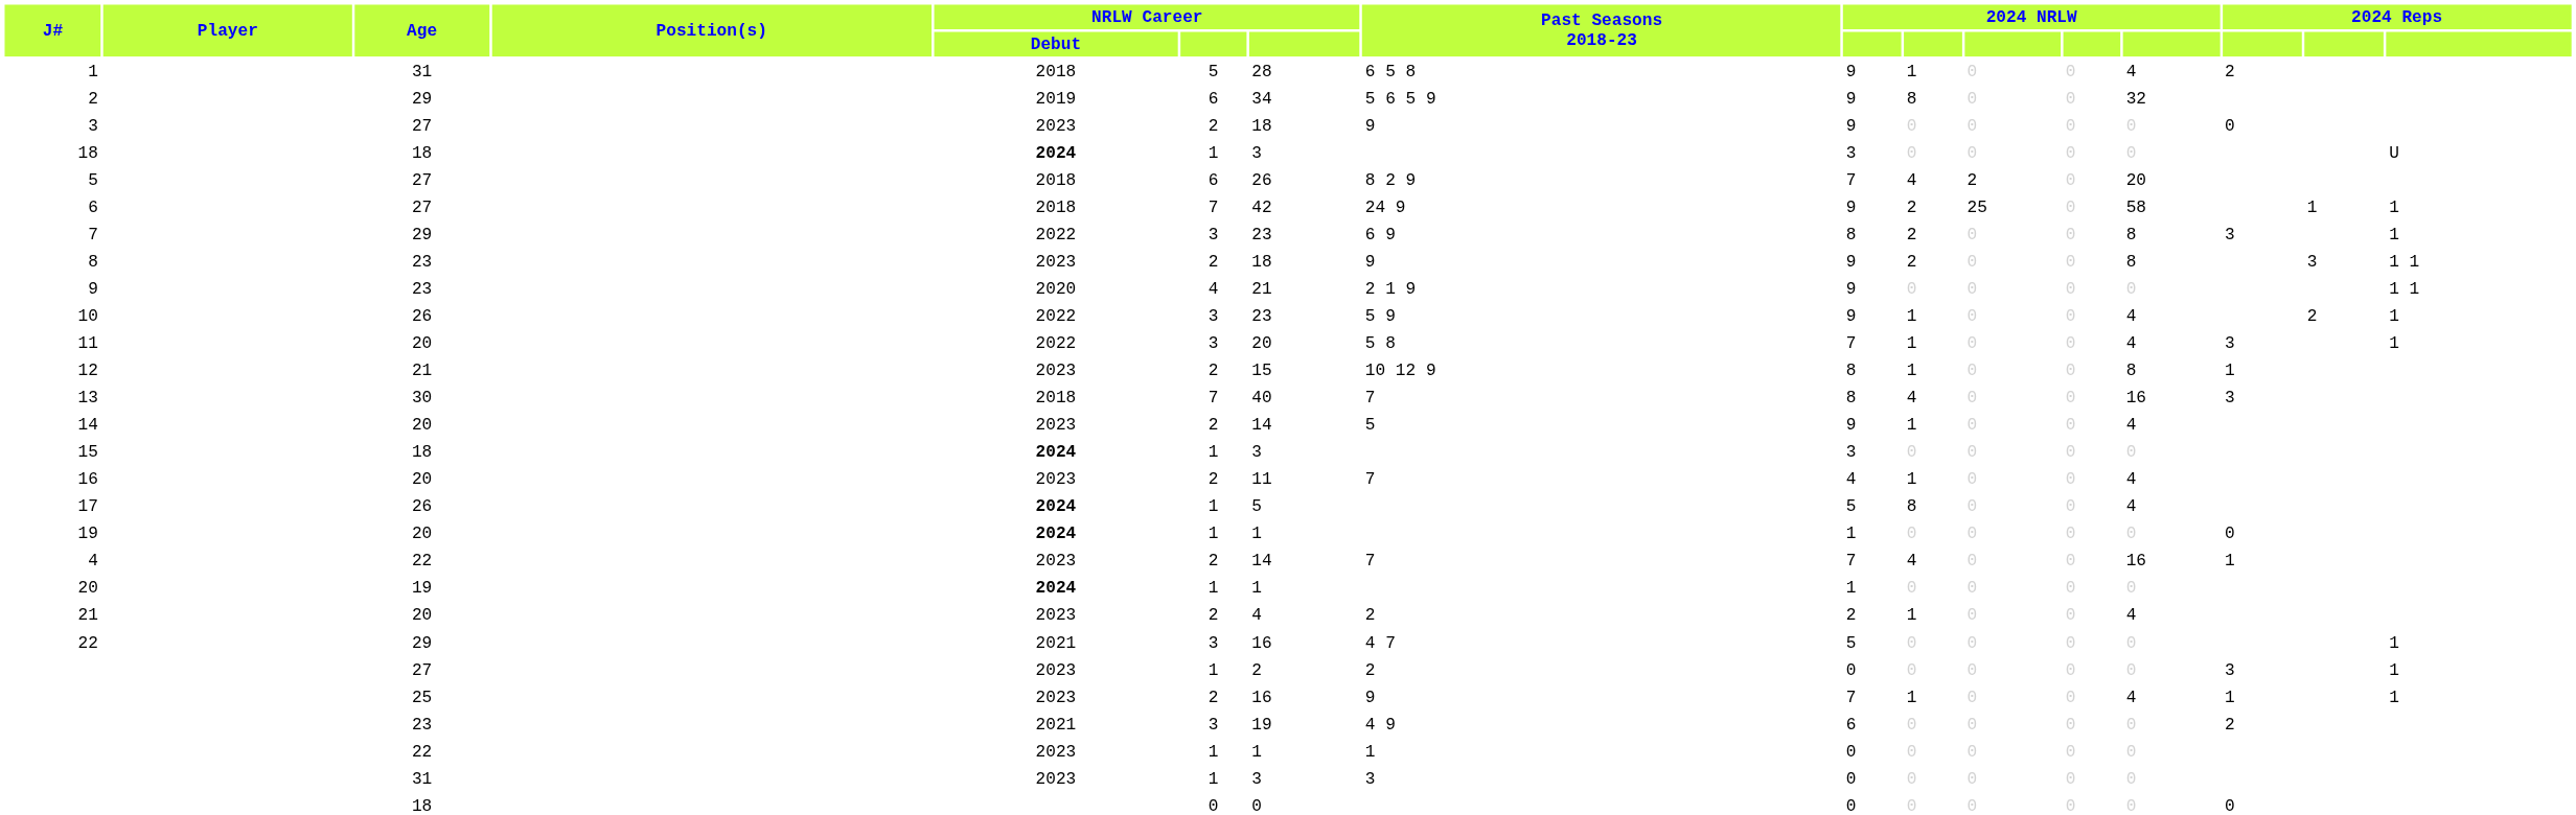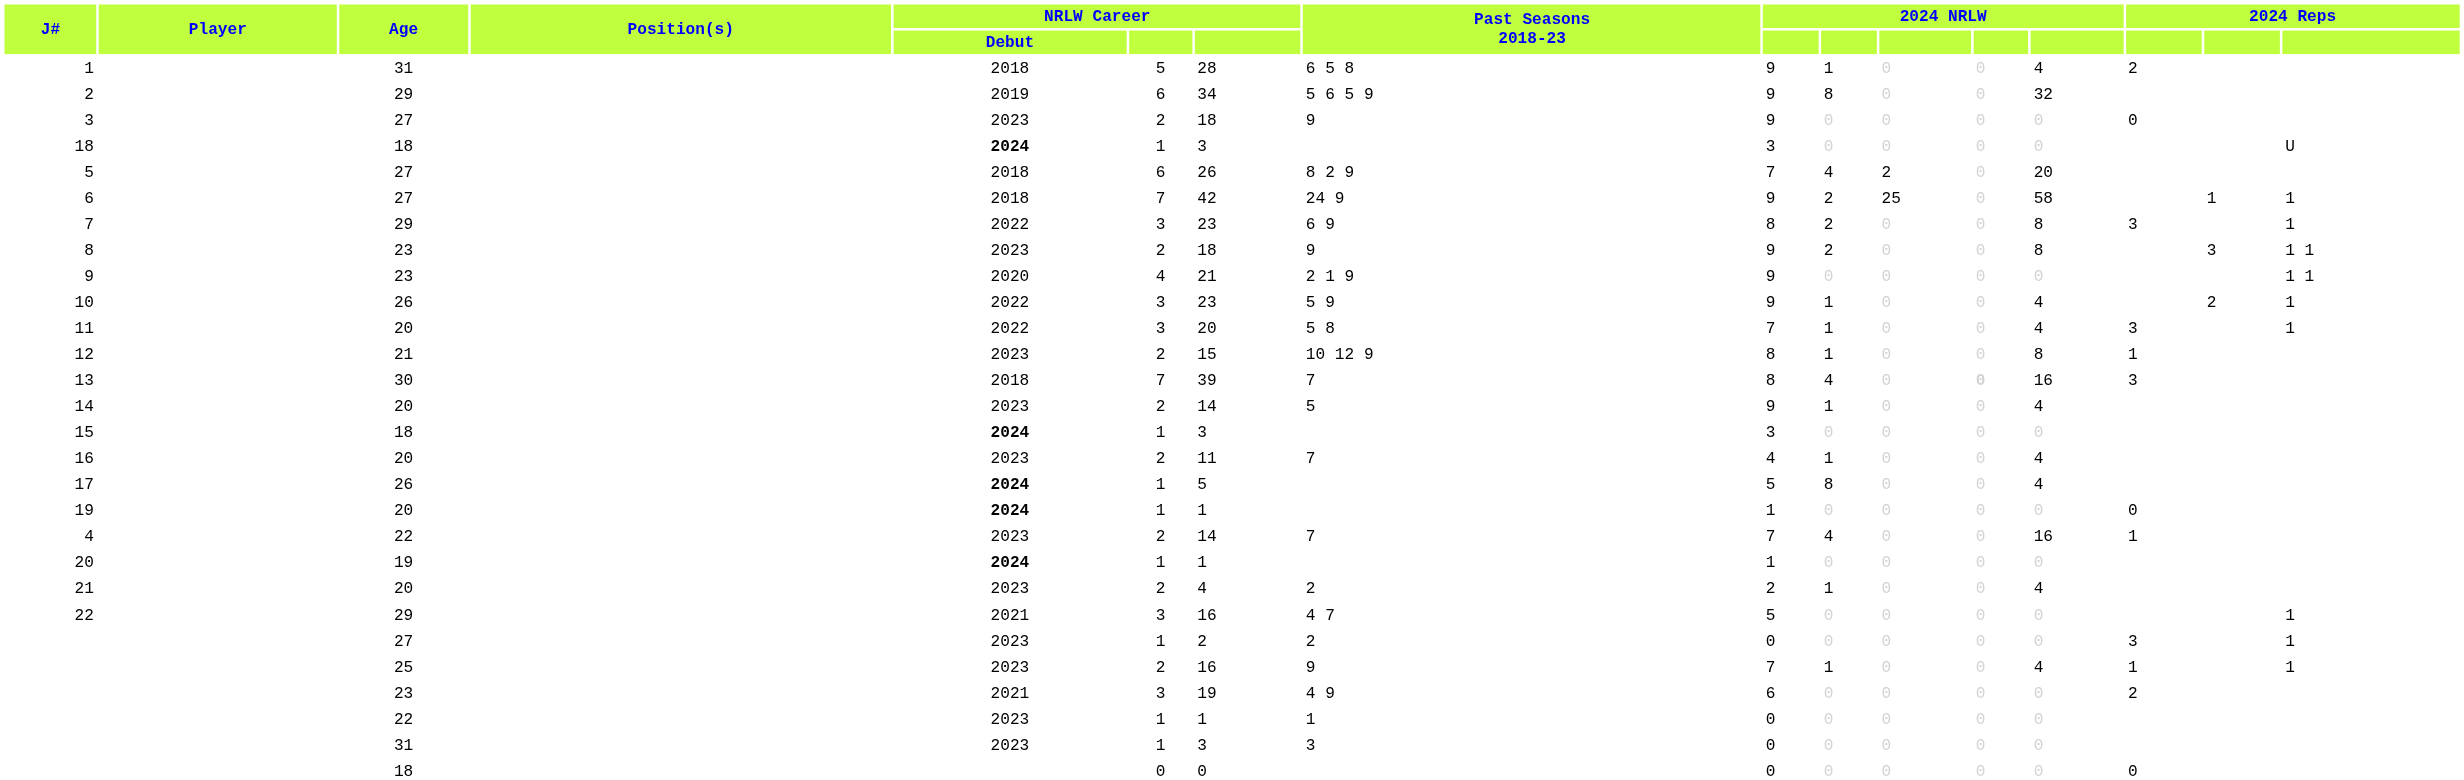 <table class="sortable" border="0" cellspacing="2" cellpadding="2" style="width:100%;" style="text-align:right;">
 <tr style="background:#C0FF3E; color:blue">
 <th rowspan=2>J#</th>
 <th rowspan=2 align=center>Player</th>
 <th rowspan=2>Age</th>
 <th rowspan=2>Position(s)</th>
 <th colspan=3 align=center>NRLW Career</th>
 <th rowspan=2 class="unsortable" align=center>Past Seasons<br>2018-23</th>
 <th colspan=5 align=center>2024 NRLW</th>
 <th colspan=3 align=center>2024 Reps</th>
 </tr>
 <tr style="background:#C0FF3E; color:blue">
 <th>Debut</th>
 <th></th>
 <th></th>
 <th></th>
 <th></th>
 <th class="unsortable"></th>
 <th class="unsortable"></th>
 <th></th>
 <th class="unsortable"></th>
 <th class="unsortable"></th>
 <th class="unsortable"></th>
 </tr>
 <tr>
 <td align=right>1</td>
 <td align=left></td>
 <td align=center>31</td>
 <td align=center></td>
 <td align=center>2018</td>
 <td align=center>5</td>
 <td>28</td>
 <td align=left> 6  5  8</td>
 <td align=left> 9</td>
 <td>1</td>
 <td style="color:lightgray">0</td>
 <td style="color:lightgray">0</td>
 <td>4</td>
 <td> 2</td>
 <td></td>
 <td></td>
 </tr>
 <tr>
 <td align=right>2</td>
 <td align=left></td>
 <td align=center>29</td>
 <td align=center></td>
 <td align=center>2019</td>
 <td align=center>6</td>
 <td>34</td>
 <td align=left> 5  6  5  9</td>
 <td align=left> 9</td>
 <td>8</td>
 <td style="color:lightgray">0</td>
 <td style="color:lightgray">0</td>
 <td>32</td>
 <td></td>
 <td></td>
 <td></td>
 </tr>
 <tr>
 <td align=right>3</td>
 <td align=left></td>
 <td align=center>27</td>
 <td align=center></td>
 <td align=center>2023</td>
 <td align=center>2</td>
 <td>18</td>
 <td align=left> 9</td>
 <td align=left> 9</td>
 <td style="color:lightgray">0</td>
 <td style="color:lightgray">0</td>
 <td style="color:lightgray">0</td>
 <td style="color:lightgray">0</td>
 <td> 0</td>
 <td></td>
 <td></td>
 </tr>
 <tr>
 <td align=right>18</td>
 <td align=left></td>
 <td align=center>18</td>
 <td align=center></td>
 <td align=center><strong>2024</strong></td>
 <td align=center>1</td>
 <td>3</td>
 <td align=left></td>
 <td align=left> 3</td>
 <td style="color:lightgray">0</td>
 <td style="color:lightgray">0</td>
 <td style="color:lightgray">0</td>
 <td style="color:lightgray">0</td>
 <td></td>
 <td></td>
 <td> U</td>
 </tr>
 <tr>
 <td align=right>5</td>
 <td align=left></td>
 <td align=center>27</td>
 <td align=center></td>
 <td align=center>2018</td>
 <td align=center>6</td>
 <td>26</td>
 <td align=left> 8  2  9</td>
 <td align=left> 7</td>
 <td>4</td>
 <td>2</td>
 <td style="color:lightgray">0</td>
 <td>20</td>
 <td></td>
 <td></td>
 <td></td>
 </tr>
 <tr>
 <td align=right>6</td>
 <td align=left></td>
 <td align=center>27</td>
 <td align=center></td>
 <td align=center>2018</td>
 <td align=center>7</td>
 <td>42</td>
 <td align=left> 24  9</td>
 <td align=left> 9</td>
 <td>2</td>
 <td>25</td>
 <td style="color:lightgray">0</td>
 <td>58</td>
 <td></td>
 <td> 1</td>
 <td> 1</td>
 </tr>
 <tr>
 <td align=right>7</td>
 <td align=left></td>
 <td align=center>29</td>
 <td align=center></td>
 <td align=center>2022</td>
 <td align=center>3</td>
 <td>23</td>
 <td align=left> 6  9</td>
 <td align=left> 8</td>
 <td>2</td>
 <td style="color:lightgray">0</td>
 <td style="color:lightgray">0</td>
 <td>8</td>
 <td> 3</td>
 <td></td>
 <td> 1</td>
 </tr>
 <tr>
 <td align=right>8</td>
 <td align=left></td>
 <td align=center>23</td>
 <td align=center></td>
 <td align=center>2023</td>
 <td align=center>2</td>
 <td>18</td>
 <td align=left> 9</td>
 <td align=left> 9</td>
 <td>2</td>
 <td style="color:lightgray">0</td>
 <td style="color:lightgray">0</td>
 <td>8</td>
 <td></td>
 <td> 3</td>
 <td> 1  1</td>
 </tr>
 <tr>
 <td align=right>9</td>
 <td align=left></td>
 <td align=center>23</td>
 <td align=center></td>
 <td align=center>2020</td>
 <td align=center>4</td>
 <td>21</td>
 <td align=left> 2  1  9</td>
 <td align=left> 9</td>
 <td style="color:lightgray">0</td>
 <td style="color:lightgray">0</td>
 <td style="color:lightgray">0</td>
 <td style="color:lightgray">0</td>
 <td></td>
 <td></td>
 <td> 1  1</td>
 </tr>
 <tr>
 <td align=right>10</td>
 <td align=left></td>
 <td align=center>26</td>
 <td align=center></td>
 <td align=center>2022</td>
 <td align=center>3</td>
 <td>23</td>
 <td align=left> 5  9</td>
 <td align=left> 9</td>
 <td>1</td>
 <td style="color:lightgray">0</td>
 <td style="color:lightgray">0</td>
 <td>4</td>
 <td></td>
 <td> 2</td>
 <td> 1</td>
 </tr>
 <tr>
 <td align=right>11</td>
 <td align=left></td>
 <td align=center>20</td>
 <td align=center></td>
 <td align=center>2022</td>
 <td align=center>3</td>
 <td>20</td>
 <td align=left> 5  8</td>
 <td align=left> 7</td>
 <td>1</td>
 <td style="color:lightgray">0</td>
 <td style="color:lightgray">0</td>
 <td>4</td>
 <td> 3</td>
 <td></td>
 <td> 1</td>
 </tr>
 <tr>
 <td align=right>12</td>
 <td align=left></td>
 <td align=center>21</td>
 <td align=center></td>
 <td align=center>2023</td>
 <td align=center>2</td>
 <td>15</td>
 <td align=left> 10  12  9</td>
 <td align=left> 8</td>
 <td>1</td>
 <td style="color:lightgray">0</td>
 <td style="color:lightgray">0</td>
 <td>8</td>
 <td> 1</td>
 <td></td>
 <td></td>
 </tr>
 <tr>
 <td align=right>13</td>
 <td align=left></td>
 <td align=center>30</td>
 <td align=center></td>
 <td align=center>2018</td>
 <td align=center>7</td>
-<td>40</td>
+<td>39</td>
 <td align=left> 7</td>
 <td align=left> 8</td>
 <td>4</td>
 <td style="color:lightgray">0</td>
-<td style="color:lightgray">0</td>
+<td style="color:lightgray"><strong>0</strong></td>
 <td>16</td>
 <td> 3</td>
 <td></td>
 <td></td>
 </tr>
 <tr>
 <td align=right>14</td>
 <td align=left></td>
 <td align=center>20</td>
 <td align=center></td>
 <td align=center>2023</td>
 <td align=center>2</td>
 <td>14</td>
 <td align=left> 5</td>
 <td align=left> 9</td>
 <td>1</td>
 <td style="color:lightgray">0</td>
 <td style="color:lightgray">0</td>
 <td>4</td>
 <td></td>
 <td></td>
 <td></td>
 </tr>
 <tr>
 <td align=right>15</td>
 <td align=left></td>
 <td align=center>18</td>
 <td align=center></td>
 <td align=center><strong>2024</strong></td>
 <td align=center>1</td>
 <td>3</td>
 <td align=left></td>
 <td align=left> 3</td>
 <td style="color:lightgray">0</td>
 <td style="color:lightgray">0</td>
 <td style="color:lightgray">0</td>
 <td style="color:lightgray">0</td>
 <td></td>
 <td></td>
 <td></td>
 </tr>
 <tr>
 <td align=right>16</td>
 <td align=left></td>
 <td align=center>20</td>
 <td align=center></td>
 <td align=center>2023</td>
 <td align=center>2</td>
 <td>11</td>
 <td align=left> 7</td>
 <td align=left> 4</td>
 <td>1</td>
 <td style="color:lightgray">0</td>
 <td style="color:lightgray">0</td>
 <td>4</td>
 <td></td>
 <td></td>
 <td></td>
 </tr>
 <tr>
 <td align=right>17</td>
 <td align=left></td>
 <td align=center>26</td>
 <td align=center></td>
 <td align=center><strong>2024</strong></td>
 <td align=center>1</td>
 <td>5</td>
 <td align=left></td>
 <td align=left> 5</td>
 <td>8</td>
 <td style="color:lightgray">0</td>
 <td style="color:lightgray">0</td>
 <td>4</td>
 <td></td>
 <td></td>
 <td></td>
 </tr>
 <tr>
 <td align=right>19</td>
 <td align=left></td>
 <td align=center>20</td>
 <td align=center></td>
 <td align=center><strong>2024</strong></td>
 <td align=center>1</td>
 <td>1</td>
 <td align=left></td>
 <td align=left> 1</td>
 <td style="color:lightgray">0</td>
 <td style="color:lightgray">0</td>
 <td style="color:lightgray">0</td>
 <td style="color:lightgray">0</td>
 <td> 0</td>
 <td></td>
 <td></td>
 </tr>
 <tr>
 <td align=right>4</td>
 <td align=left></td>
 <td align=center>22</td>
 <td align=center></td>
 <td align=center>2023</td>
 <td align=center>2</td>
 <td>14</td>
 <td align=left> 7</td>
 <td align=left> 7</td>
 <td>4</td>
 <td style="color:lightgray">0</td>
 <td style="color:lightgray">0</td>
 <td>16</td>
 <td> 1</td>
 <td></td>
 <td></td>
 </tr>
 <tr>
 <td align=right>20</td>
 <td align=left></td>
 <td align=center>19</td>
 <td align=center></td>
 <td align=center><strong>2024</strong></td>
 <td align=center>1</td>
 <td>1</td>
 <td align=left></td>
 <td align=left> 1</td>
 <td style="color:lightgray">0</td>
 <td style="color:lightgray">0</td>
 <td style="color:lightgray">0</td>
 <td style="color:lightgray">0</td>
 <td></td>
 <td></td>
 <td></td>
 </tr>
 <tr>
 <td align=right>21</td>
 <td align=left></td>
 <td align=center>20</td>
 <td align=center></td>
 <td align=center>2023</td>
 <td align=center>2</td>
 <td>4</td>
 <td align=left> 2</td>
 <td align=left> 2</td>
 <td>1</td>
 <td style="color:lightgray">0</td>
 <td style="color:lightgray">0</td>
 <td>4</td>
 <td></td>
 <td></td>
 <td></td>
 </tr>
 <tr>
 <td align=right>22</td>
 <td align=left></td>
 <td align=center>29</td>
 <td align=center></td>
 <td align=center>2021</td>
 <td align=center>3</td>
 <td>16</td>
 <td align=left> 4  7</td>
 <td align=left> 5</td>
 <td style="color:lightgray">0</td>
 <td style="color:lightgray">0</td>
 <td style="color:lightgray">0</td>
 <td style="color:lightgray">0</td>
 <td></td>
 <td></td>
 <td> 1</td>
 </tr>
 <tr>
 <td align=right></td>
 <td align=left></td>
 <td align=center>27</td>
 <td align=center></td>
 <td align=center>2023</td>
 <td align=center>1</td>
 <td>2</td>
 <td align=left> 2</td>
 <td align=left> 0</td>
 <td style="color:lightgray">0</td>
 <td style="color:lightgray">0</td>
 <td style="color:lightgray">0</td>
 <td style="color:lightgray">0</td>
 <td> 3</td>
 <td></td>
 <td> 1</td>
 </tr>
 <tr>
 <td align=right></td>
 <td align=left></td>
 <td align=center>25</td>
 <td align=center></td>
 <td align=center>2023</td>
 <td align=center>2</td>
 <td>16</td>
 <td align=left> 9</td>
 <td align=left> 7</td>
 <td>1</td>
 <td style="color:lightgray">0</td>
 <td style="color:lightgray">0</td>
 <td>4</td>
 <td> 1</td>
 <td></td>
 <td> 1</td>
 </tr>
 <tr>
 <td align=right></td>
 <td align=left></td>
 <td align=center>23</td>
 <td align=center></td>
 <td align=center>2021</td>
 <td align=center>3</td>
 <td>19</td>
 <td align=left> 4  9</td>
 <td align=left> 6</td>
 <td style="color:lightgray">0</td>
 <td style="color:lightgray">0</td>
 <td style="color:lightgray">0</td>
 <td style="color:lightgray">0</td>
 <td> 2</td>
 <td></td>
 <td></td>
 </tr>
 <tr>
 <td align=right></td>
 <td align=left></td>
 <td align=center>22</td>
 <td align=center></td>
 <td align=center>2023</td>
 <td align=center>1</td>
 <td>1</td>
 <td align=left> 1</td>
 <td align=left> 0</td>
 <td style="color:lightgray">0</td>
 <td style="color:lightgray">0</td>
 <td style="color:lightgray">0</td>
 <td style="color:lightgray">0</td>
 <td></td>
 <td></td>
 <td></td>
 </tr>
 <tr>
 <td align=right></td>
 <td align=left></td>
 <td align=center>31</td>
 <td align=center></td>
 <td align=center>2023</td>
 <td align=center>1</td>
 <td>3</td>
 <td align=left> 3</td>
 <td align=left> 0</td>
 <td style="color:lightgray">0</td>
 <td style="color:lightgray">0</td>
 <td style="color:lightgray">0</td>
 <td style="color:lightgray">0</td>
 <td></td>
 <td></td>
 <td></td>
 </tr>
 <tr>
 <td align=right></td>
 <td align=left></td>
 <td align=center>18</td>
 <td align=center></td>
 <td align=center></td>
 <td align=center>0</td>
 <td>0</td>
 <td align=left></td>
 <td align=left> 0</td>
 <td style="color:lightgray">0</td>
 <td style="color:lightgray">0</td>
 <td style="color:lightgray">0</td>
 <td style="color:lightgray">0</td>
 <td> 0</td>
 <td></td>
 <td></td>
 </tr>
 </table>
